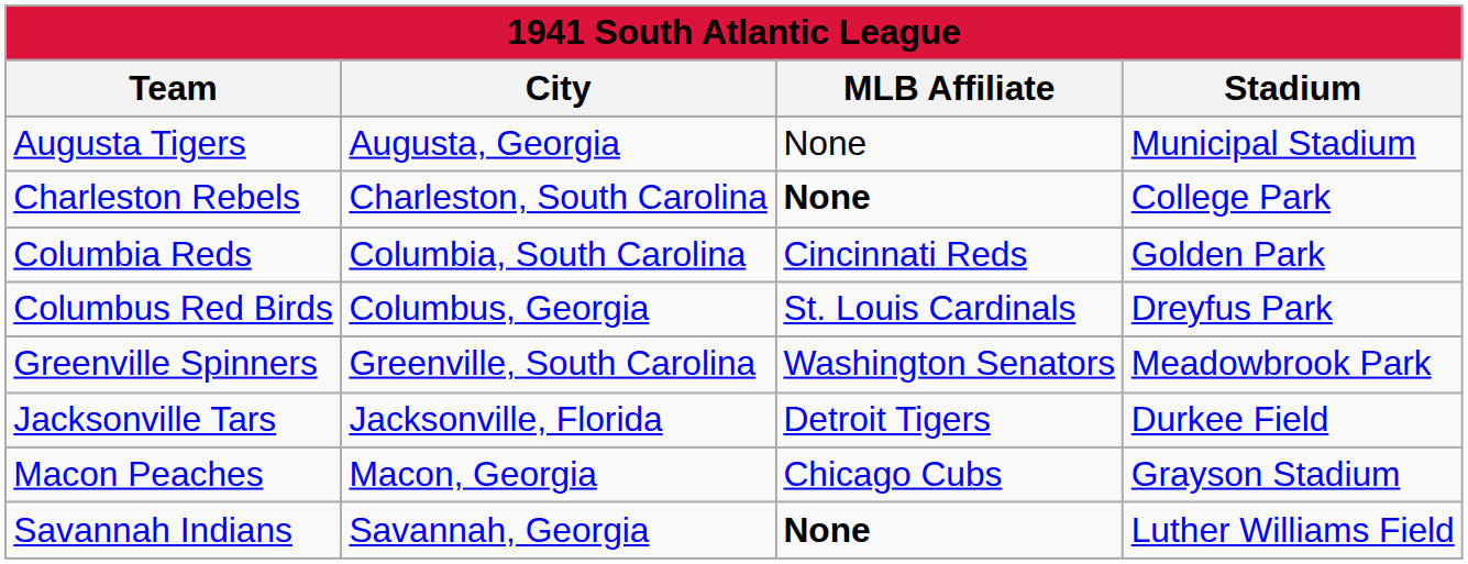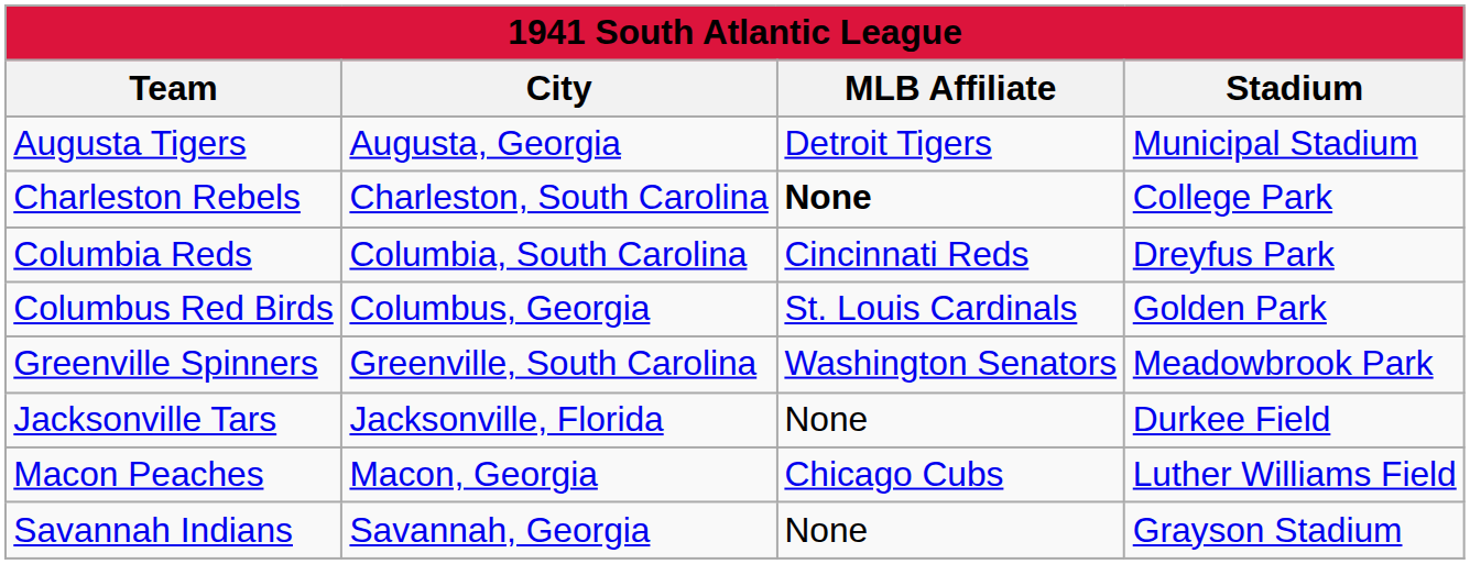 <table class="wikitable" style="width:auto">
 <tr>
 <td bgcolor="#DC143C" align="center" colspan="7"><strong><span>1941 South Atlantic League</span></strong></td>
 </tr>
 <tr>
 <th>Team</th>
 <th>City</th>
 <th>MLB Affiliate</th>
 <th>Stadium</th>
 </tr>
 <tr>
 <td><a href='#'>Augusta Tigers</a></td>
 <td><a href='#'>Augusta, Georgia</a></td>
-<td>None</td>
+<td><a href='#'>Detroit Tigers</a></td>
 <td><a href='#'>Municipal Stadium</a></td>
 </tr>
 <tr>
 <td><a href='#'>Charleston Rebels</a></td>
 <td><a href='#'>Charleston, South Carolina</a></td>
 <td><strong>None</strong></td>
 <td><a href='#'>College Park</a></td>
 </tr>
 <tr>
 <td><a href='#'>Columbia Reds</a></td>
 <td><a href='#'>Columbia, South Carolina</a></td>
 <td><a href='#'>Cincinnati Reds</a></td>
-<td><a href='#'>Golden Park</a></td>
+<td><a href='#'>Dreyfus Park</a></td>
 </tr>
 <tr>
 <td><a href='#'>Columbus Red Birds</a></td>
 <td><a href='#'>Columbus, Georgia</a></td>
 <td><a href='#'>St. Louis Cardinals</a></td>
-<td><a href='#'>Dreyfus Park</a></td>
+<td><a href='#'>Golden Park</a></td>
 </tr>
 <tr>
 <td><a href='#'>Greenville Spinners</a></td>
 <td><a href='#'>Greenville, South Carolina</a></td>
 <td><a href='#'>Washington Senators</a></td>
 <td><a href='#'>Meadowbrook Park</a></td>
 </tr>
 <tr>
 <td><a href='#'>Jacksonville Tars</a></td>
 <td><a href='#'>Jacksonville, Florida</a></td>
-<td><a href='#'>Detroit Tigers</a></td>
+<td>None</td>
 <td><a href='#'>Durkee Field</a></td>
 </tr>
 <tr>
 <td><a href='#'>Macon Peaches</a></td>
 <td><a href='#'>Macon, Georgia</a></td>
 <td><a href='#'>Chicago Cubs</a></td>
-<td><a href='#'>Grayson Stadium</a></td>
+<td><a href='#'>Luther Williams Field</a></td>
 </tr>
 <tr>
 <td><a href='#'>Savannah Indians</a></td>
 <td><a href='#'>Savannah, Georgia</a></td>
-<td><strong>None</strong></td>
-<td><a href='#'>Luther Williams Field</a></td>
+<td>None</td>
+<td><a href='#'>Grayson Stadium</a></td>
 </tr>
 </table>
